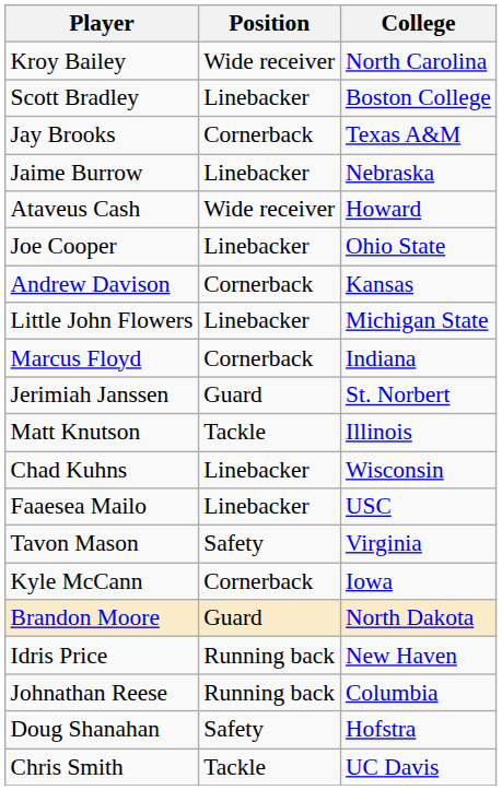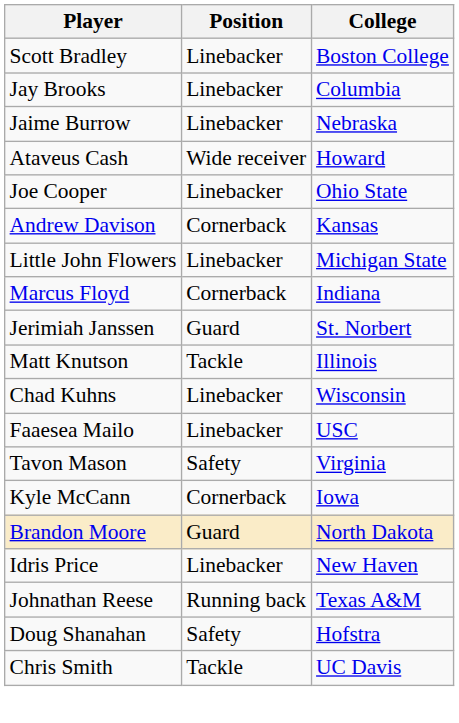 <table class="wikitable">
 <tr>
 <th>Player</th>
 <th>Position</th>
 <th>College</th>
-</tr>
-<tr>
-<td>Kroy Bailey</td>
-<td>Wide receiver</td>
-<td><a href='#'>North Carolina</a></td>
 </tr>
 <tr>
 <td>Scott Bradley</td>
 <td>Linebacker</td>
 <td><a href='#'>Boston College</a></td>
 </tr>
 <tr>
 <td>Jay Brooks</td>
-<td>Cornerback</td>
-<td><a href='#'>Texas A&M</a></td>
+<td>Linebacker</td>
+<td><a href='#'>Columbia</a></td>
 </tr>
 <tr>
 <td>Jaime Burrow</td>
 <td>Linebacker</td>
 <td><a href='#'>Nebraska</a></td>
 </tr>
 <tr>
 <td>Ataveus Cash</td>
 <td>Wide receiver</td>
 <td><a href='#'>Howard</a></td>
 </tr>
 <tr>
 <td>Joe Cooper</td>
 <td>Linebacker</td>
 <td><a href='#'>Ohio State</a></td>
 </tr>
 <tr>
 <td><a href='#'>Andrew Davison</a></td>
 <td>Cornerback</td>
 <td><a href='#'>Kansas</a></td>
 </tr>
 <tr>
 <td>Little John Flowers</td>
 <td>Linebacker</td>
 <td><a href='#'>Michigan State</a></td>
 </tr>
 <tr>
 <td><a href='#'>Marcus Floyd</a></td>
 <td>Cornerback</td>
 <td><a href='#'>Indiana</a></td>
 </tr>
 <tr>
 <td>Jerimiah Janssen</td>
 <td>Guard</td>
 <td><a href='#'>St. Norbert</a></td>
 </tr>
 <tr>
 <td>Matt Knutson</td>
 <td>Tackle</td>
 <td><a href='#'>Illinois</a></td>
 </tr>
 <tr>
 <td>Chad Kuhns</td>
 <td>Linebacker</td>
 <td><a href='#'>Wisconsin</a></td>
 </tr>
 <tr>
 <td>Faaesea Mailo</td>
 <td>Linebacker</td>
 <td><a href='#'>USC</a></td>
 </tr>
 <tr>
 <td>Tavon Mason</td>
 <td>Safety</td>
 <td><a href='#'>Virginia</a></td>
 </tr>
 <tr>
 <td>Kyle McCann</td>
 <td>Cornerback</td>
 <td><a href='#'>Iowa</a></td>
 </tr>
 <tr style="background:#faecc8;">
 <td><a href='#'>Brandon Moore</a></td>
 <td>Guard</td>
 <td><a href='#'>North Dakota</a></td>
 </tr>
 <tr>
 <td>Idris Price</td>
-<td>Running back</td>
+<td>Linebacker</td>
 <td><a href='#'>New Haven</a></td>
 </tr>
 <tr>
 <td>Johnathan Reese</td>
 <td>Running back</td>
-<td><a href='#'>Columbia</a></td>
+<td><a href='#'>Texas A&M</a></td>
 </tr>
 <tr>
 <td>Doug Shanahan</td>
 <td>Safety</td>
 <td><a href='#'>Hofstra</a></td>
 </tr>
 <tr>
 <td>Chris Smith</td>
 <td>Tackle</td>
 <td><a href='#'>UC Davis</a></td>
 </tr>
 </table>
